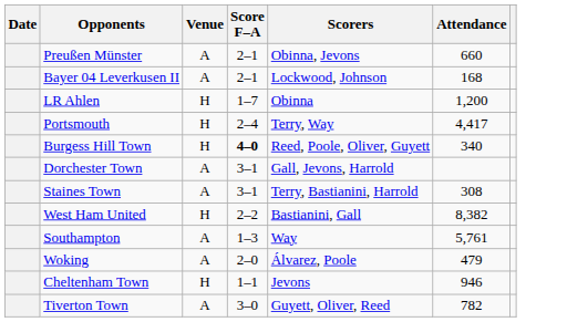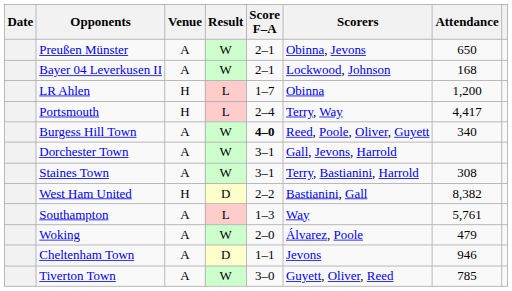 <table class="wikitable plainrowheaders sortable" style="text-align:center">
 <tr>
 <th scope=col>Date</th>
 <th scope=col>Opponents</th>
 <th scope=col>Venue</th>
+<th scope=col>Result</th>
 <th scope=col>Score<br>F–A</th>
 <th scope=col class=unsortable>Scorers</th>
 <th scope=col>Attendance</th>
 <th scope=col class=unsortable></th>
 </tr>
 <tr>
 <th scope=row></th>
 <td align=left><a href='#'>Preußen Münster</a></td>
 <td>A</td>
+<td style="background-color:#CCFFCC">W</td>
 <td>2–1</td>
 <td align="left"><a href='#'>Obinna</a>, <a href='#'>Jevons</a></td>
-<td>660</td>
+<td>650</td>
 <td></td>
 </tr>
 <tr>
 <th scope=row></th>
 <td align=left><a href='#'>Bayer 04 Leverkusen II</a></td>
 <td>A</td>
+<td style="background-color:#CCFFCC">W</td>
 <td>2–1</td>
 <td align="left"><a href='#'>Lockwood</a>, <a href='#'>Johnson</a></td>
 <td>168</td>
 <td></td>
 </tr>
 <tr>
 <th scope=row></th>
 <td align=left><a href='#'>LR Ahlen</a></td>
 <td>H</td>
+<td style="background-color:#FFCCCC">L</td>
 <td>1–7</td>
 <td align="left"><a href='#'>Obinna</a></td>
 <td>1,200</td>
 <td></td>
 </tr>
 <tr>
 <th scope=row></th>
 <td align=left><a href='#'>Portsmouth</a></td>
 <td>H</td>
+<td style="background-color:#FFCCCC">L</td>
 <td>2–4</td>
 <td align="left"><a href='#'>Terry</a>, <a href='#'>Way</a></td>
 <td>4,417</td>
 <td></td>
 </tr>
 <tr>
 <th scope=row></th>
 <td align=left><a href='#'>Burgess Hill Town</a></td>
-<td>H</td>
+<td>A</td>
+<td style="background-color:#CCFFCC">W</td>
 <td><strong>4–0</strong></td>
 <td align="left"><a href='#'>Reed</a>, <a href='#'>Poole</a>, <a href='#'>Oliver</a>, <a href='#'>Guyett</a></td>
 <td>340</td>
 <td></td>
 </tr>
 <tr>
 <th scope=row></th>
 <td align=left><a href='#'>Dorchester Town</a></td>
 <td>A</td>
+<td style="background-color:#CCFFCC">W</td>
 <td>3–1</td>
 <td align="left"><a href='#'>Gall</a>, <a href='#'>Jevons</a>, <a href='#'>Harrold</a></td>
 <td></td>
 <td></td>
 </tr>
 <tr>
 <th scope=row></th>
 <td align=left><a href='#'>Staines Town</a></td>
 <td>A</td>
+<td style="background-color:#CCFFCC">W</td>
 <td>3–1</td>
 <td align="left"><a href='#'>Terry</a>, <a href='#'>Bastianini</a>, <a href='#'>Harrold</a></td>
 <td>308</td>
 <td></td>
 </tr>
 <tr>
 <th scope=row></th>
 <td align=left><a href='#'>West Ham United</a></td>
 <td>H</td>
+<td style="background-color:#FFFFCC">D</td>
 <td>2–2</td>
 <td align="left"><a href='#'>Bastianini</a>, <a href='#'>Gall</a></td>
 <td>8,382</td>
 <td></td>
 </tr>
 <tr>
 <th scope=row></th>
 <td align=left><a href='#'>Southampton</a></td>
 <td>A</td>
+<td style="background-color:#FFCCCC">L</td>
 <td>1–3</td>
 <td align="left"><a href='#'>Way</a></td>
 <td>5,761</td>
 <td></td>
 </tr>
 <tr>
 <th scope=row></th>
 <td align=left><a href='#'>Woking</a></td>
 <td>A</td>
+<td style="background-color:#CCFFCC">W</td>
 <td>2–0</td>
 <td align="left"><a href='#'>Álvarez</a>, <a href='#'>Poole</a></td>
 <td>479</td>
 <td></td>
 </tr>
 <tr>
 <th scope=row></th>
 <td align=left><a href='#'>Cheltenham Town</a></td>
-<td>H</td>
+<td>A</td>
+<td style="background-color:#FFFFCC">D</td>
 <td>1–1</td>
 <td align="left"><a href='#'>Jevons</a></td>
 <td>946</td>
 <td></td>
 </tr>
 <tr>
 <th scope=row></th>
 <td align=left><a href='#'>Tiverton Town</a></td>
 <td>A</td>
+<td style="background-color:#CCFFCC">W</td>
 <td>3–0</td>
 <td align="left"><a href='#'>Guyett</a>, <a href='#'>Oliver</a>, <a href='#'>Reed</a></td>
-<td>782</td>
+<td>785</td>
 <td></td>
 </tr>
 </table>
